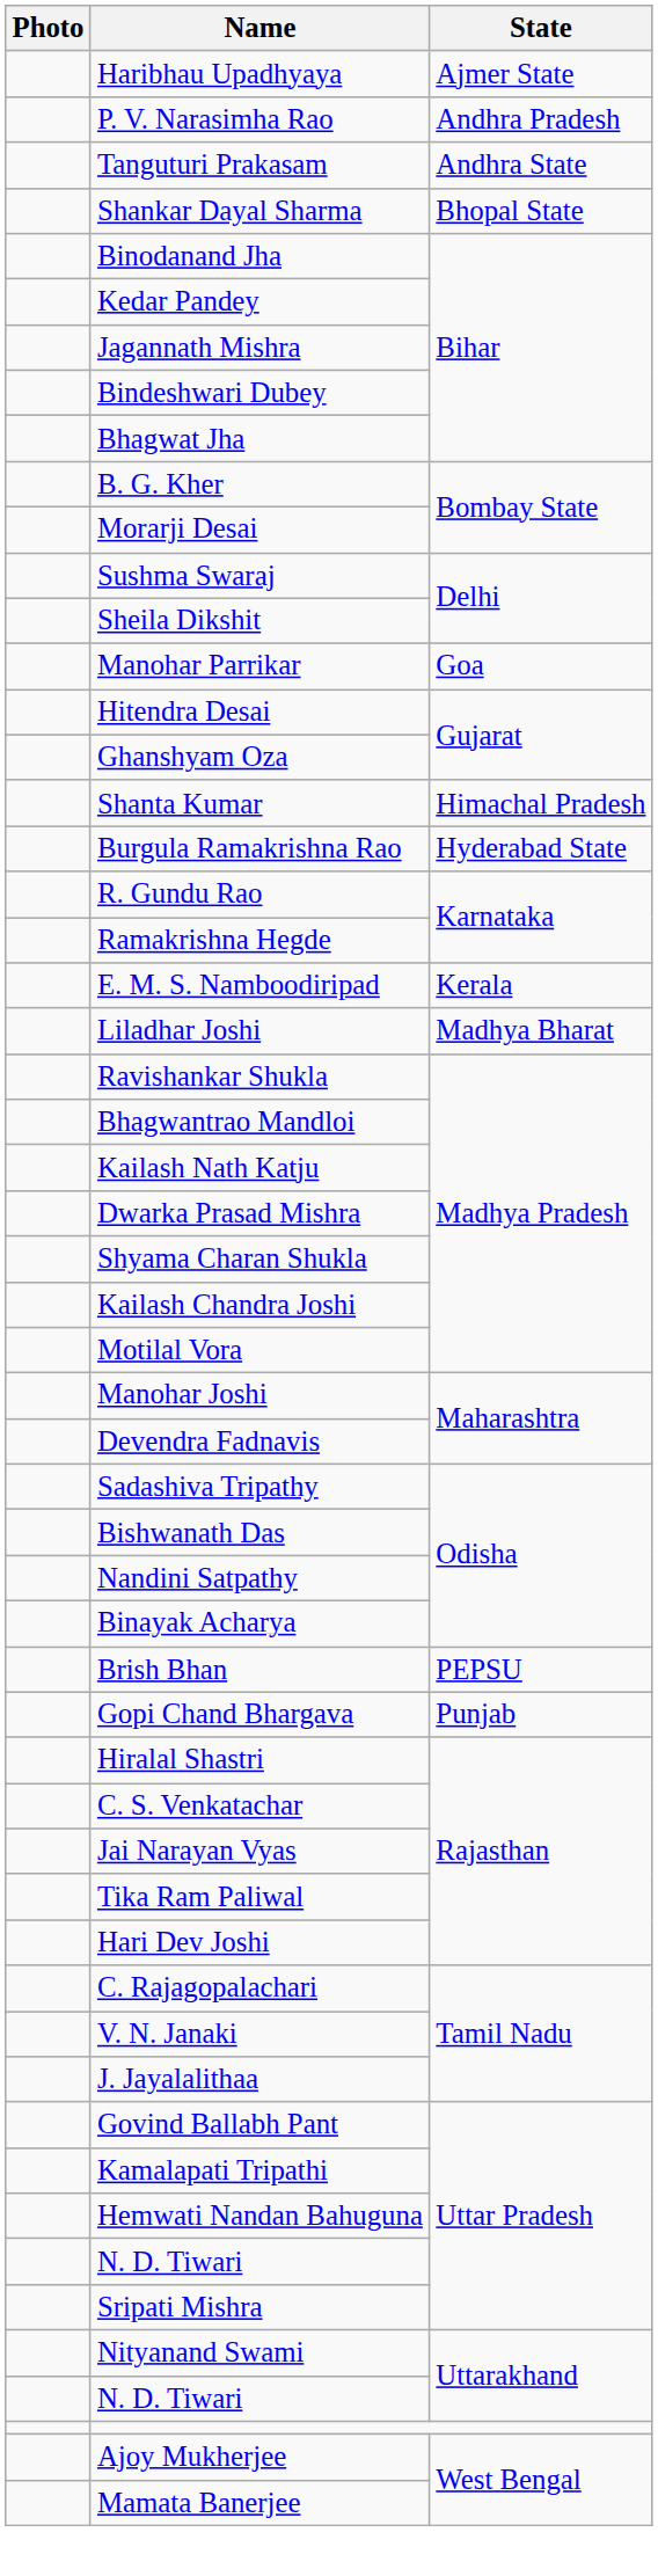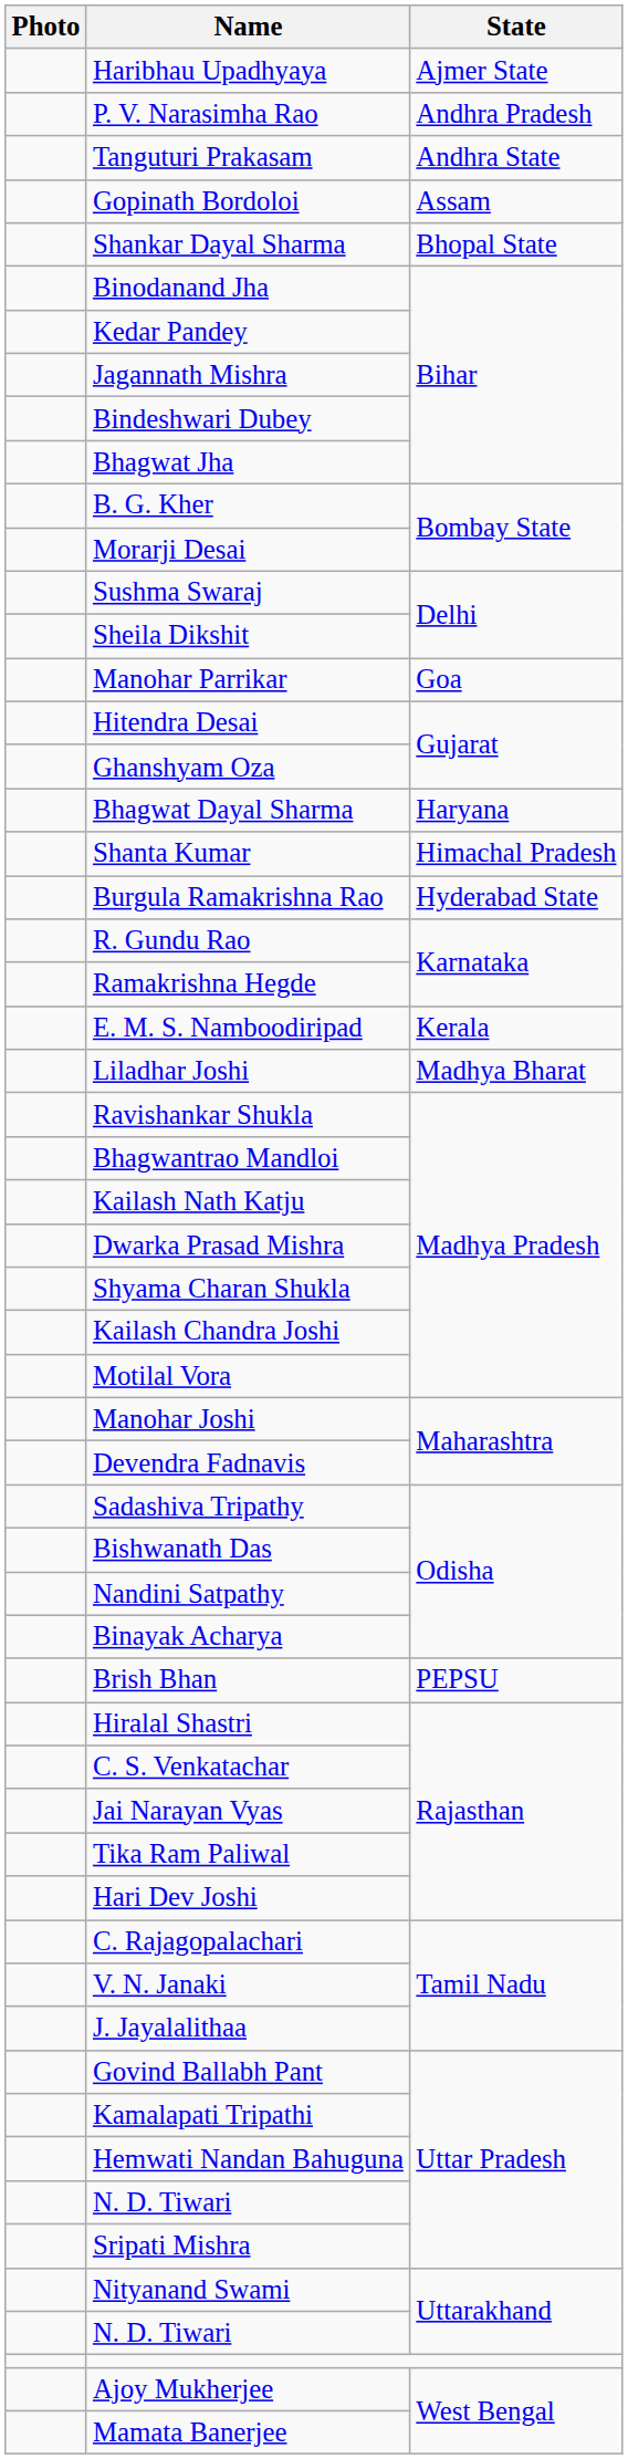 <table class="wikitable plainlinks" border=1 cellspacing=0 cellpadding=4>
 <tr>
 <th>Photo</th>
 <th>Name</th>
 <th>State</th>
 </tr>
 <tr>
 <td></td>
 <td><a href='#'>Haribhau Upadhyaya</a></td>
 <td><a href='#'>Ajmer State</a></td>
 </tr>
 <tr>
 <td></td>
 <td><a href='#'>P. V. Narasimha Rao</a></td>
 <td><a href='#'>Andhra Pradesh</a></td>
 </tr>
 <tr>
 <td></td>
 <td><a href='#'>Tanguturi Prakasam</a></td>
 <td><a href='#'>Andhra State</a></td>
+</tr>
+<tr>
+<td></td>
+<td><a href='#'>Gopinath Bordoloi</a></td>
+<td><a href='#'>Assam</a></td>
 </tr>
 <tr>
 <td></td>
 <td><a href='#'>Shankar Dayal Sharma</a></td>
 <td><a href='#'>Bhopal State</a></td>
 </tr>
 <tr>
 <td></td>
 <td><a href='#'>Binodanand Jha</a></td>
 <td rowspan="5"><a href='#'>Bihar</a></td>
 </tr>
 <tr>
 <td></td>
 <td><a href='#'>Kedar Pandey</a></td>
 </tr>
 <tr>
 <td></td>
 <td><a href='#'>Jagannath Mishra</a></td>
 </tr>
 <tr>
 <td></td>
 <td><a href='#'>Bindeshwari Dubey</a></td>
 </tr>
 <tr>
 <td></td>
 <td><a href='#'>Bhagwat Jha</a></td>
 </tr>
 <tr>
 <td></td>
 <td><a href='#'>B. G. Kher</a></td>
 <td rowspan="2"><a href='#'>Bombay State</a></td>
 </tr>
 <tr>
 <td></td>
 <td><a href='#'>Morarji Desai</a></td>
 </tr>
 <tr>
 <td></td>
 <td><a href='#'>Sushma Swaraj</a></td>
 <td rowspan="2"><a href='#'>Delhi</a></td>
 </tr>
 <tr>
 <td></td>
 <td><a href='#'>Sheila Dikshit</a></td>
 </tr>
 <tr>
 <td></td>
 <td><a href='#'>Manohar Parrikar</a></td>
 <td><a href='#'>Goa</a></td>
 </tr>
 <tr>
 <td></td>
 <td><a href='#'>Hitendra Desai</a></td>
 <td rowspan="2"><a href='#'>Gujarat</a></td>
 </tr>
 <tr>
 <td></td>
 <td><a href='#'>Ghanshyam Oza</a></td>
+</tr>
+<tr>
+<td></td>
+<td><a href='#'>Bhagwat Dayal Sharma</a></td>
+<td><a href='#'>Haryana</a></td>
 </tr>
 <tr>
 <td></td>
 <td><a href='#'>Shanta Kumar</a></td>
 <td><a href='#'>Himachal Pradesh</a></td>
 </tr>
 <tr>
 <td></td>
 <td><a href='#'>Burgula Ramakrishna Rao</a></td>
 <td><a href='#'>Hyderabad State</a></td>
 </tr>
 <tr>
 <td></td>
 <td><a href='#'>R. Gundu Rao</a></td>
 <td rowspan="2"><a href='#'>Karnataka</a></td>
 </tr>
 <tr>
 <td></td>
 <td><a href='#'>Ramakrishna Hegde</a></td>
 </tr>
 <tr>
 <td></td>
 <td><a href='#'>E. M. S. Namboodiripad</a></td>
 <td><a href='#'>Kerala</a></td>
 </tr>
 <tr>
 <td></td>
 <td><a href='#'>Liladhar Joshi</a></td>
 <td><a href='#'>Madhya Bharat</a></td>
 </tr>
 <tr>
 <td></td>
 <td><a href='#'>Ravishankar Shukla</a></td>
 <td rowspan="7"><a href='#'>Madhya Pradesh</a></td>
 </tr>
 <tr>
 <td></td>
 <td><a href='#'>Bhagwantrao Mandloi</a></td>
 </tr>
 <tr>
 <td></td>
 <td><a href='#'>Kailash Nath Katju</a></td>
 </tr>
 <tr>
 <td></td>
 <td><a href='#'>Dwarka Prasad Mishra</a></td>
 </tr>
 <tr>
 <td></td>
 <td><a href='#'>Shyama Charan Shukla</a></td>
 </tr>
 <tr>
 <td></td>
 <td><a href='#'>Kailash Chandra Joshi</a></td>
 </tr>
 <tr>
 <td></td>
 <td><a href='#'>Motilal Vora</a></td>
 </tr>
 <tr>
 <td></td>
 <td><a href='#'>Manohar Joshi</a></td>
 <td rowspan="2"><a href='#'>Maharashtra</a></td>
 </tr>
 <tr>
 <td></td>
 <td><a href='#'>Devendra Fadnavis</a></td>
 </tr>
 <tr>
 <td></td>
 <td><a href='#'>Sadashiva Tripathy</a></td>
 <td rowspan="4"><a href='#'>Odisha</a></td>
 </tr>
 <tr>
 <td></td>
 <td><a href='#'>Bishwanath Das</a></td>
 </tr>
 <tr>
 <td></td>
 <td><a href='#'>Nandini Satpathy</a></td>
 </tr>
 <tr>
 <td></td>
 <td><a href='#'>Binayak Acharya</a></td>
 </tr>
 <tr>
 <td></td>
 <td><a href='#'>Brish Bhan</a></td>
 <td><a href='#'>PEPSU</a></td>
 </tr>
 <tr>
 <td></td>
-<td><a href='#'>Gopi Chand Bhargava</a></td>
-<td><a href='#'>Punjab</a></td>
-</tr>
-<tr>
-<td></td>
 <td><a href='#'>Hiralal Shastri</a></td>
 <td rowspan="5"><a href='#'>Rajasthan</a></td>
 </tr>
 <tr>
 <td></td>
 <td><a href='#'>C. S. Venkatachar</a></td>
 </tr>
 <tr>
 <td></td>
 <td><a href='#'>Jai Narayan Vyas</a></td>
 </tr>
 <tr>
 <td></td>
 <td><a href='#'>Tika Ram Paliwal</a></td>
 </tr>
 <tr>
 <td></td>
 <td><a href='#'>Hari Dev Joshi</a></td>
 </tr>
 <tr>
 <td></td>
 <td><a href='#'>C. Rajagopalachari</a></td>
 <td rowspan="3"><a href='#'>Tamil Nadu</a></td>
 </tr>
 <tr>
 <td></td>
 <td><a href='#'>V. N. Janaki</a></td>
 </tr>
 <tr>
 <td></td>
 <td><a href='#'>J. Jayalalithaa</a></td>
 </tr>
 <tr>
 <td></td>
 <td><a href='#'>Govind Ballabh Pant</a></td>
 <td rowspan="5"><a href='#'>Uttar Pradesh</a></td>
 </tr>
 <tr>
 <td></td>
 <td><a href='#'>Kamalapati Tripathi</a></td>
 </tr>
 <tr>
 <td></td>
 <td><a href='#'>Hemwati Nandan Bahuguna</a></td>
 </tr>
 <tr>
 <td></td>
 <td><a href='#'>N. D. Tiwari</a></td>
 </tr>
 <tr>
 <td></td>
 <td><a href='#'>Sripati Mishra</a></td>
 </tr>
 <tr>
 <td></td>
 <td><a href='#'>Nityanand Swami</a></td>
 <td rowspan="2"><a href='#'>Uttarakhand</a></td>
 </tr>
 <tr>
 <td></td>
 <td><a href='#'>N. D. Tiwari</a></td>
 </tr>
 <tr>
 <td></td>
 </tr>
 <tr>
 <td></td>
 <td><a href='#'>Ajoy Mukherjee</a></td>
 <td rowspan="2"><a href='#'>West Bengal</a></td>
 </tr>
 <tr>
 <td></td>
 <td><a href='#'>Mamata Banerjee</a></td>
 </tr>
 </table>
